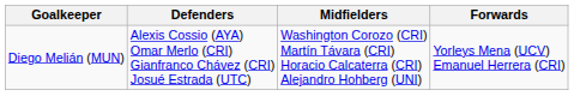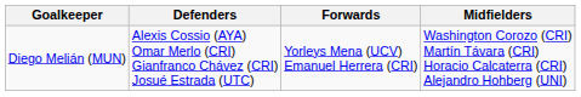 <table class="wikitable">
 <tr>
 <th>Goalkeeper</th>
 <th>Defenders</th>
+<th>Forwards</th>
 <th>Midfielders</th>
-<th>Forwards</th>
 </tr>
 <tr>
 <td> <a href='#'>Diego Melián</a> (<a href='#'>MUN</a>)</td>
 <td> <a href='#'>Alexis Cossio</a> (<a href='#'>AYA</a>)<br> <a href='#'>Omar Merlo</a> (<a href='#'>CRI</a>)<br> <a href='#'>Gianfranco Chávez</a> (<a href='#'>CRI</a>)<br> <a href='#'>Josué Estrada</a> (<a href='#'>UTC</a>)</td>
+<td> <a href='#'>Yorleys Mena</a> (<a href='#'>UCV</a>)<br> <a href='#'>Emanuel Herrera</a> (<a href='#'>CRI</a>)</td>
 <td> <a href='#'>Washington Corozo</a> (<a href='#'>CRI</a>)<br> <a href='#'>Martín Távara</a> (<a href='#'>CRI</a>)<br> <a href='#'>Horacio Calcaterra</a> (<a href='#'>CRI</a>)<br> <a href='#'>Alejandro Hohberg</a> (<a href='#'>UNI</a>)</td>
-<td> <a href='#'>Yorleys Mena</a> (<a href='#'>UCV</a>)<br> <a href='#'>Emanuel Herrera</a> (<a href='#'>CRI</a>)</td>
 </tr>
 </table>
